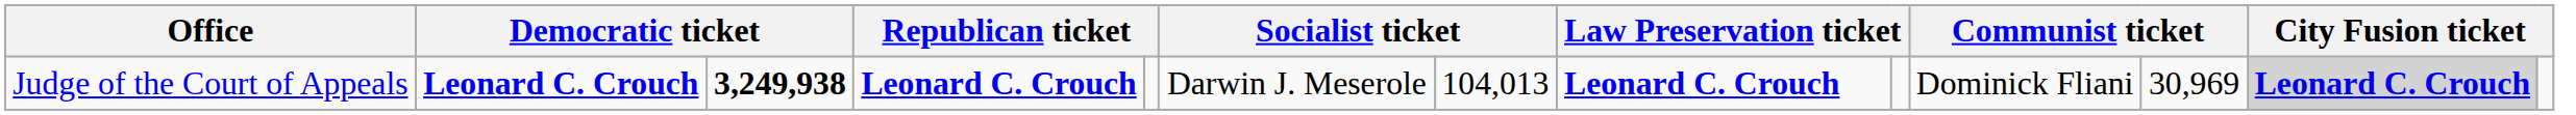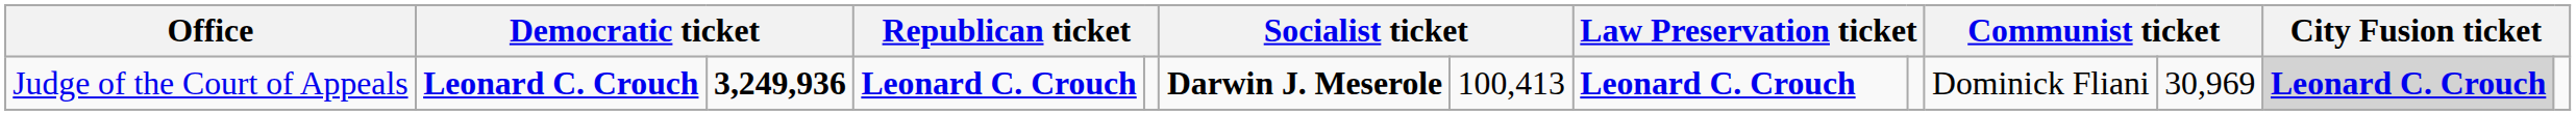 <table class=wikitable>
 <tr bgcolor=lightgrey>
 <th>Office</th>
 <th colspan="2" ><a href='#'>Democratic</a> ticket</th>
 <th colspan="2" ><a href='#'>Republican</a> ticket</th>
 <th colspan="2" ><a href='#'>Socialist</a> ticket</th>
 <th colspan="2" ><a href='#'>Law Preservation</a> ticket</th>
 <th colspan="2" ><a href='#'>Communist</a> ticket</th>
 <th colspan="2" >City Fusion ticket</th>
 </tr>
 <tr>
 <td><a href='#'>Judge of the Court of Appeals</a></td>
 <td><strong><a href='#'>Leonard C. Crouch</a></strong></td>
-<td align="right"><strong>3,249,938</strong></td>
+<td align="right"><strong>3,249,936</strong></td>
 <td><strong><a href='#'>Leonard C. Crouch</a></strong></td>
 <td align="right"></td>
-<td>Darwin J. Meserole</td>
-<td align="right">104,013</td>
+<td><strong>Darwin J. Meserole</strong></td>
+<td align="right">100,413</td>
 <td><strong><a href='#'>Leonard C. Crouch</a></strong></td>
 <td align="right"></td>
 <td>Dominick Fliani</td>
 <td align="right">30,969</td>
 <td style="background: lightgrey;"><strong><a href='#'>Leonard C. Crouch</a></strong></td>
 <td align="right"></td>
 </tr>
 </table>
